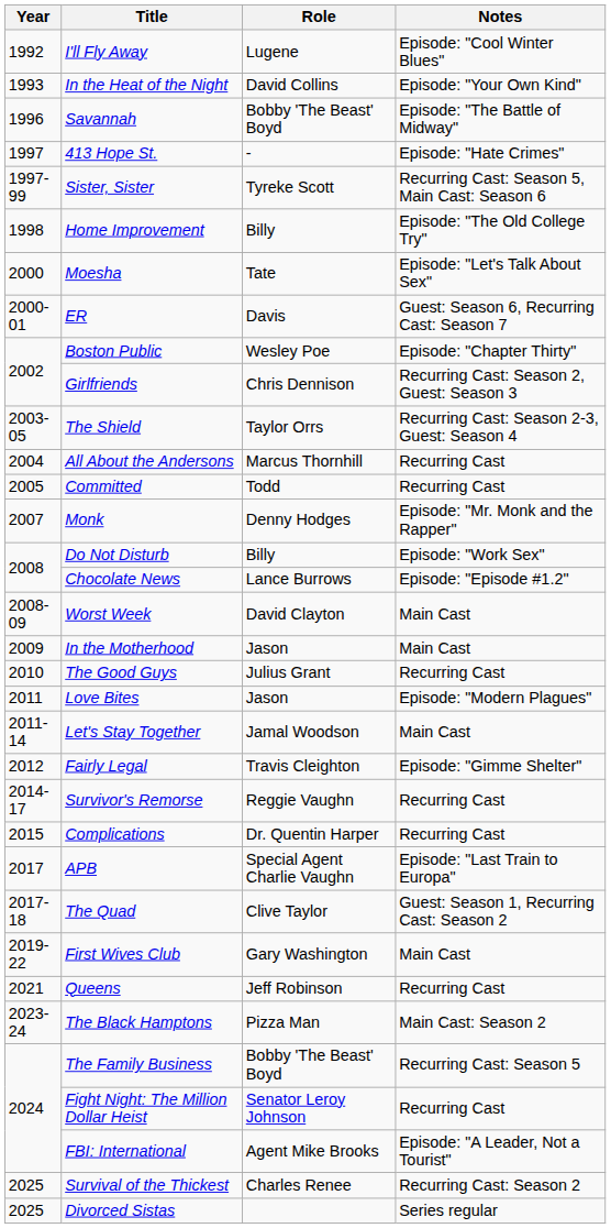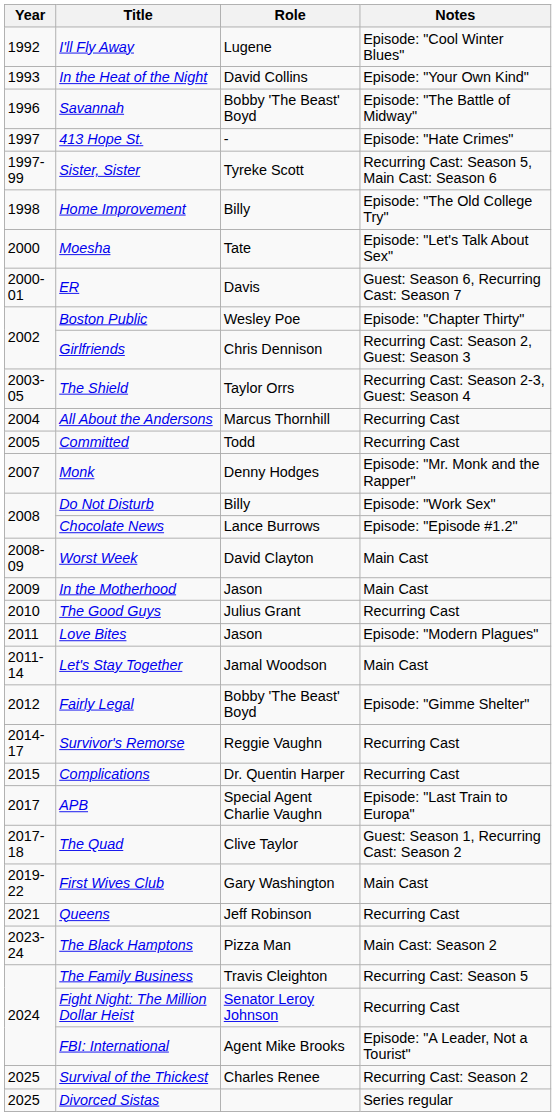 <table class="wikitable sortable">
 <tr>
 <th>Year</th>
 <th>Title</th>
 <th>Role</th>
 <th>Notes</th>
 </tr>
 <tr>
 <td>1992</td>
 <td><em><a href='#'>I'll Fly Away</a></em></td>
 <td>Lugene</td>
 <td>Episode: "Cool Winter Blues"</td>
 </tr>
 <tr>
 <td>1993</td>
 <td><em><a href='#'>In the Heat of the Night</a></em></td>
 <td>David Collins</td>
 <td>Episode: "Your Own Kind"</td>
 </tr>
 <tr>
 <td>1996</td>
 <td><em><a href='#'>Savannah</a></em></td>
 <td>Bobby 'The Beast' Boyd</td>
 <td>Episode: "The Battle of Midway"</td>
 </tr>
 <tr>
 <td>1997</td>
 <td><em><a href='#'>413 Hope St.</a></em></td>
 <td>-</td>
 <td>Episode: "Hate Crimes"</td>
 </tr>
 <tr>
 <td>1997-99</td>
 <td><em><a href='#'>Sister, Sister</a></em></td>
 <td>Tyreke Scott</td>
 <td>Recurring Cast: Season 5, Main Cast: Season 6</td>
 </tr>
 <tr>
 <td>1998</td>
 <td><em><a href='#'>Home Improvement</a></em></td>
 <td>Billy</td>
 <td>Episode: "The Old College Try"</td>
 </tr>
 <tr>
 <td>2000</td>
 <td><em><a href='#'>Moesha</a></em></td>
 <td>Tate</td>
 <td>Episode: "Let's Talk About Sex"</td>
 </tr>
 <tr>
 <td>2000-01</td>
 <td><em><a href='#'>ER</a></em></td>
 <td>Davis</td>
 <td>Guest: Season 6, Recurring Cast: Season 7</td>
 </tr>
 <tr>
 <td rowspan=2>2002</td>
 <td><em><a href='#'>Boston Public</a></em></td>
 <td>Wesley Poe</td>
 <td>Episode: "Chapter Thirty"</td>
 </tr>
 <tr>
 <td><em><a href='#'>Girlfriends</a></em></td>
 <td>Chris Dennison</td>
 <td>Recurring Cast: Season 2, Guest: Season 3</td>
 </tr>
 <tr>
 <td>2003-05</td>
 <td><em><a href='#'>The Shield</a></em></td>
 <td>Taylor Orrs</td>
 <td>Recurring Cast: Season 2-3, Guest: Season 4</td>
 </tr>
 <tr>
 <td>2004</td>
 <td><em><a href='#'>All About the Andersons</a></em></td>
 <td>Marcus Thornhill</td>
 <td>Recurring Cast</td>
 </tr>
 <tr>
 <td>2005</td>
 <td><em><a href='#'>Committed</a></em></td>
 <td>Todd</td>
 <td>Recurring Cast</td>
 </tr>
 <tr>
 <td>2007</td>
 <td><em><a href='#'>Monk</a></em></td>
 <td>Denny Hodges</td>
 <td>Episode: "Mr. Monk and the Rapper"</td>
 </tr>
 <tr>
 <td rowspan=2>2008</td>
 <td><em><a href='#'>Do Not Disturb</a></em></td>
 <td>Billy</td>
 <td>Episode: "Work Sex"</td>
 </tr>
 <tr>
 <td><em><a href='#'>Chocolate News</a></em></td>
 <td>Lance Burrows</td>
 <td>Episode: "Episode #1.2"</td>
 </tr>
 <tr>
 <td>2008-09</td>
 <td><em><a href='#'>Worst Week</a></em></td>
 <td>David Clayton</td>
 <td>Main Cast</td>
 </tr>
 <tr>
 <td>2009</td>
 <td><em><a href='#'>In the Motherhood</a></em></td>
 <td>Jason</td>
 <td>Main Cast</td>
 </tr>
 <tr>
 <td>2010</td>
 <td><em><a href='#'>The Good Guys</a></em></td>
 <td>Julius Grant</td>
 <td>Recurring Cast</td>
 </tr>
 <tr>
 <td>2011</td>
 <td><em><a href='#'>Love Bites</a></em></td>
 <td>Jason</td>
 <td>Episode: "Modern Plagues"</td>
 </tr>
 <tr>
 <td>2011-14</td>
 <td><em><a href='#'>Let's Stay Together</a></em></td>
 <td>Jamal Woodson</td>
 <td>Main Cast</td>
 </tr>
 <tr>
 <td>2012</td>
 <td><em><a href='#'>Fairly Legal</a></em></td>
-<td>Travis Cleighton</td>
+<td>Bobby 'The Beast' Boyd</td>
 <td>Episode: "Gimme Shelter"</td>
 </tr>
 <tr>
 <td>2014-17</td>
 <td><em><a href='#'>Survivor's Remorse</a></em></td>
 <td>Reggie Vaughn</td>
 <td>Recurring Cast</td>
 </tr>
 <tr>
 <td>2015</td>
 <td><em><a href='#'>Complications</a></em></td>
 <td>Dr. Quentin Harper</td>
 <td>Recurring Cast</td>
 </tr>
 <tr>
 <td>2017</td>
 <td><em><a href='#'>APB</a></em></td>
 <td>Special Agent Charlie Vaughn</td>
 <td>Episode: "Last Train to Europa"</td>
 </tr>
 <tr>
 <td>2017-18</td>
 <td><em><a href='#'>The Quad</a></em></td>
 <td>Clive Taylor</td>
 <td>Guest: Season 1, Recurring Cast: Season 2</td>
 </tr>
 <tr>
 <td>2019-22</td>
 <td><em><a href='#'>First Wives Club</a></em></td>
 <td>Gary Washington</td>
 <td>Main Cast</td>
 </tr>
 <tr>
 <td>2021</td>
 <td><em><a href='#'>Queens</a></em></td>
 <td>Jeff Robinson</td>
 <td>Recurring Cast</td>
 </tr>
 <tr>
 <td>2023-24</td>
 <td><em><a href='#'>The Black Hamptons</a></em></td>
 <td>Pizza Man</td>
 <td>Main Cast: Season 2</td>
 </tr>
 <tr>
 <td rowspan=3>2024</td>
 <td><em><a href='#'>The Family Business</a></em></td>
-<td>Bobby 'The Beast' Boyd</td>
+<td>Travis Cleighton</td>
 <td>Recurring Cast: Season 5</td>
 </tr>
 <tr>
 <td><em><a href='#'>Fight Night: The Million Dollar Heist</a></em></td>
 <td><a href='#'>Senator Leroy Johnson</a></td>
 <td>Recurring Cast</td>
 </tr>
 <tr>
 <td><em><a href='#'>FBI: International</a></em></td>
 <td>Agent Mike Brooks</td>
 <td>Episode: "A Leader, Not a Tourist"</td>
 </tr>
 <tr>
 <td>2025</td>
 <td><em><a href='#'>Survival of the Thickest</a></em></td>
 <td>Charles Renee</td>
 <td>Recurring Cast: Season 2</td>
 </tr>
 <tr>
 <td>2025</td>
 <td><em><a href='#'>Divorced Sistas</a></em></td>
 <td></td>
 <td>Series regular</td>
 </tr>
 </table>
